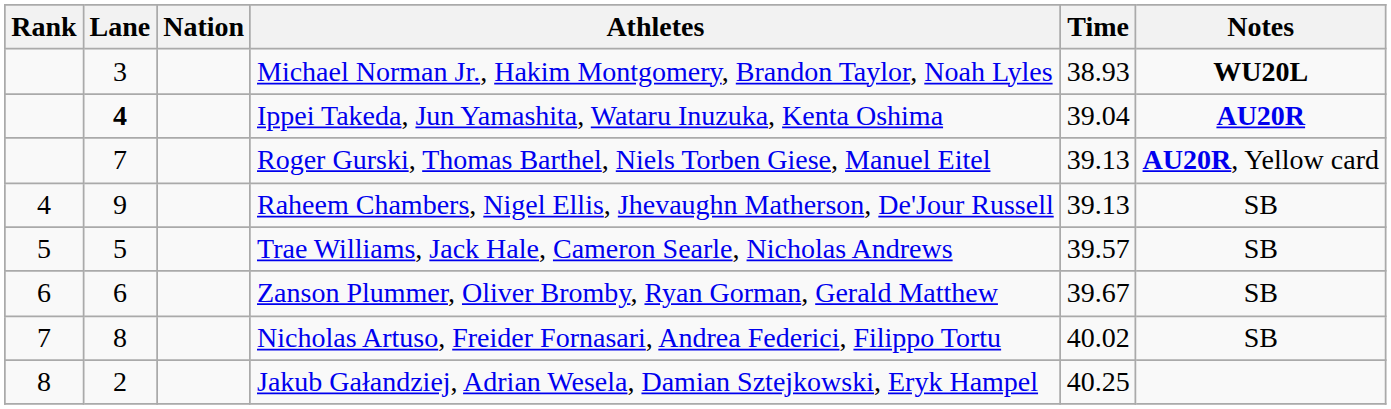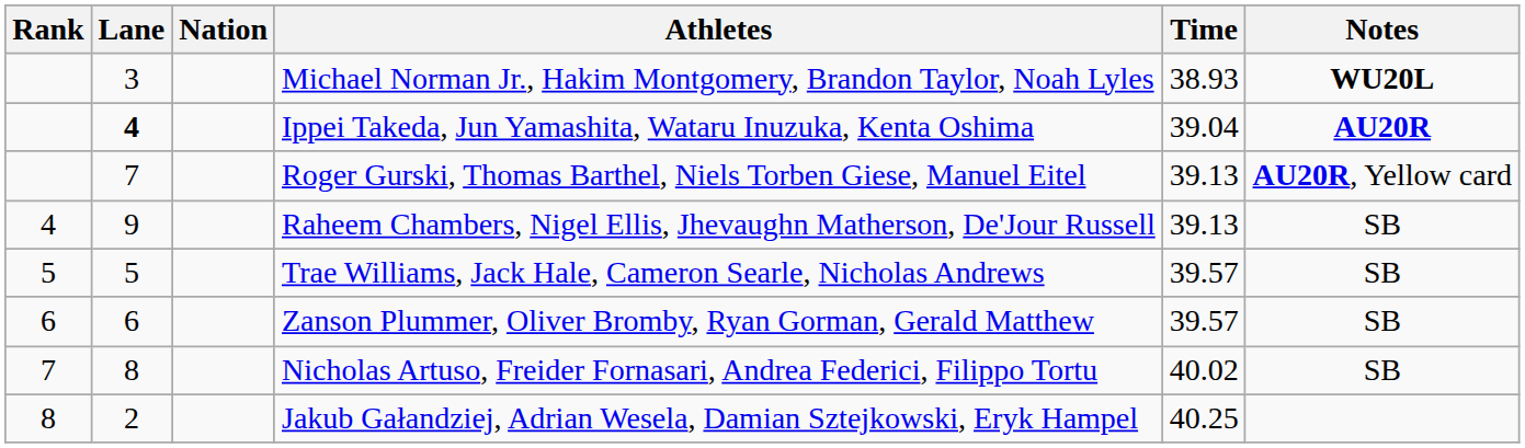 <table class="wikitable sortable" style="text-align:center">
 <tr>
 <th>Rank</th>
 <th>Lane</th>
 <th>Nation</th>
 <th>Athletes</th>
 <th>Time</th>
 <th>Notes</th>
 </tr>
 <tr>
 <td></td>
 <td>3</td>
 <td align=left></td>
 <td align=left><a href='#'>Michael Norman Jr.</a>, <a href='#'>Hakim Montgomery</a>, <a href='#'>Brandon Taylor</a>, <a href='#'>Noah Lyles</a></td>
 <td>38.93</td>
 <td><strong>WU20L</strong></td>
 </tr>
 <tr>
 <td></td>
 <td><strong>4</strong></td>
 <td align=left></td>
 <td align=left><a href='#'>Ippei Takeda</a>, <a href='#'>Jun Yamashita</a>, <a href='#'>Wataru Inuzuka</a>, <a href='#'>Kenta Oshima</a></td>
 <td>39.04</td>
 <td><strong><a href='#'>AU20R</a></strong></td>
 </tr>
 <tr>
 <td></td>
 <td>7</td>
 <td align=left></td>
 <td align=left><a href='#'>Roger Gurski</a>, <a href='#'>Thomas Barthel</a>, <a href='#'>Niels Torben Giese</a>, <a href='#'>Manuel Eitel</a></td>
 <td>39.13</td>
 <td><strong><a href='#'>AU20R</a></strong>, Yellow card</td>
 </tr>
 <tr>
 <td>4</td>
 <td>9</td>
 <td align=left></td>
 <td align=left><a href='#'>Raheem Chambers</a>, <a href='#'>Nigel Ellis</a>, <a href='#'>Jhevaughn Matherson</a>, <a href='#'>De'Jour Russell</a></td>
 <td>39.13</td>
 <td>SB</td>
 </tr>
 <tr>
 <td>5</td>
 <td>5</td>
 <td align=left></td>
 <td align=left><a href='#'>Trae Williams</a>, <a href='#'>Jack Hale</a>, <a href='#'>Cameron Searle</a>, <a href='#'>Nicholas Andrews</a></td>
 <td>39.57</td>
 <td>SB</td>
 </tr>
 <tr>
 <td>6</td>
 <td>6</td>
 <td align=left></td>
 <td align=left><a href='#'>Zanson Plummer</a>, <a href='#'>Oliver Bromby</a>, <a href='#'>Ryan Gorman</a>, <a href='#'>Gerald Matthew</a></td>
-<td>39.67</td>
+<td>39.57</td>
 <td>SB</td>
 </tr>
 <tr>
 <td>7</td>
 <td>8</td>
 <td align=left></td>
 <td align=left><a href='#'>Nicholas Artuso</a>, <a href='#'>Freider Fornasari</a>, <a href='#'>Andrea Federici</a>, <a href='#'>Filippo Tortu</a></td>
 <td>40.02</td>
 <td>SB</td>
 </tr>
 <tr>
 <td>8</td>
 <td>2</td>
 <td align=left></td>
 <td align=left><a href='#'>Jakub Gałandziej</a>, <a href='#'>Adrian Wesela</a>, <a href='#'>Damian Sztejkowski</a>, <a href='#'>Eryk Hampel</a></td>
 <td>40.25</td>
 <td></td>
 </tr>
 </table>
